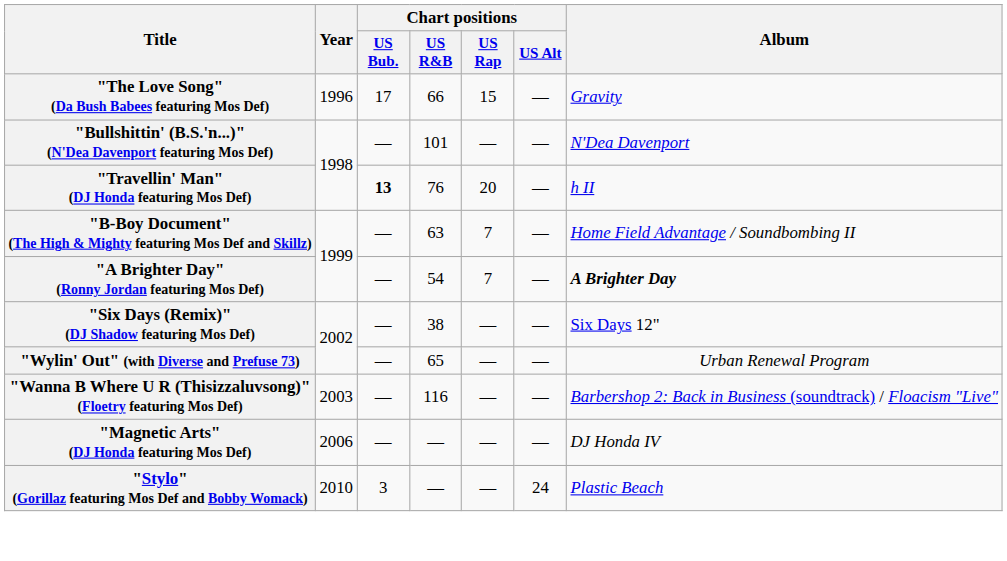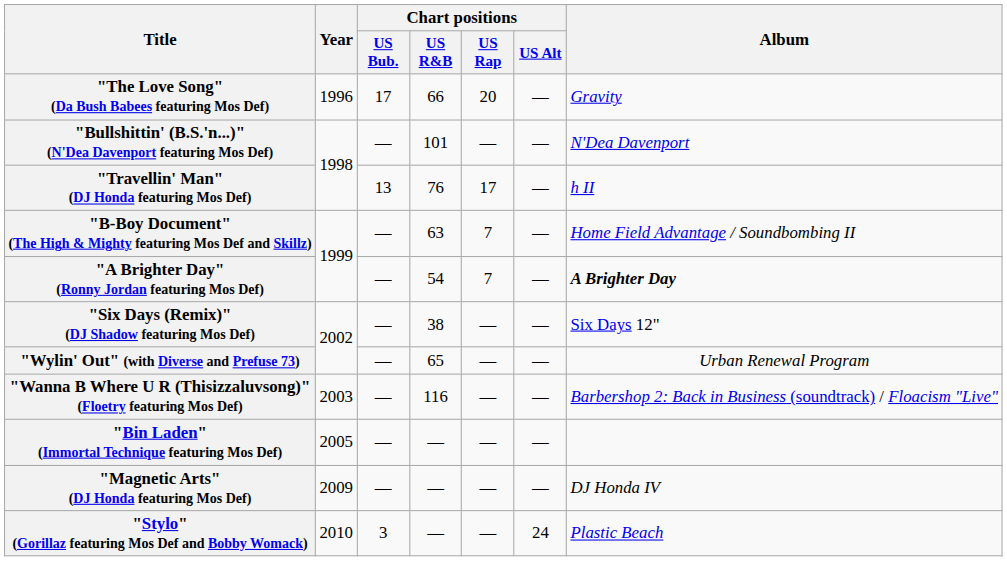 <table class="wikitable plainrowheaders" style="text-align:center">
 <tr>
 <th rowspan="2">Title</th>
 <th rowspan="2">Year</th>
 <th colspan="4">Chart positions</th>
 <th rowspan="2">Album</th>
 </tr>
 <tr>
 <th style="width:3em;font-size:90%;"><a href='#'>US<br>Bub.</a><br></th>
 <th style="width:3em;font-size:90%;"><a href='#'>US R&B</a><br></th>
 <th style="width:3em;font-size:90%;"><a href='#'>US Rap</a><br></th>
 <th style="width:3em;font-size:90%;"><a href='#'>US Alt</a><br></th>
 </tr>
 <tr>
 <th scope="row">"The Love Song"<br><small>(<a href='#'>Da Bush Babees</a> featuring Mos Def)</small></th>
 <td>1996</td>
 <td>17</td>
 <td>66</td>
-<td>15</td>
+<td>20</td>
 <td>—</td>
 <td align="left"><em><a href='#'>Gravity</a></em></td>
 </tr>
 <tr>
 <th scope="row">"Bullshittin' (B.S.'n...)"<br><small>(<a href='#'>N'Dea Davenport</a> featuring Mos Def)</small></th>
 <td rowspan="2">1998</td>
 <td>—</td>
 <td>101</td>
 <td>—</td>
 <td>—</td>
 <td align="left"><em><a href='#'>N'Dea Davenport</a></em></td>
 </tr>
 <tr>
 <th scope="row">"Travellin' Man"<br><small>(<a href='#'>DJ Honda</a> featuring Mos Def)</small></th>
-<td><strong>13</strong></td>
+<td>13</td>
 <td>76</td>
-<td>20</td>
+<td>17</td>
 <td>—</td>
 <td align="left"><a href='#'><em>h II</em></a></td>
 </tr>
 <tr>
 <th scope="row">"B-Boy Document"<br><small>(<a href='#'>The High & Mighty</a> featuring Mos Def and <a href='#'>Skillz</a>)</small></th>
 <td rowspan="2">1999</td>
 <td>—</td>
 <td>63</td>
 <td>7</td>
 <td>—</td>
 <td align="left"><em><a href='#'>Home Field Advantage</a> / Soundbombing II</em></td>
 </tr>
 <tr>
 <th scope="row">"A Brighter Day"<br><small>(<a href='#'>Ronny Jordan</a> featuring Mos Def)</small></th>
 <td>—</td>
 <td>54</td>
 <td>7</td>
 <td>—</td>
 <td align="left"><strong><em>A Brighter Day</em></strong></td>
 </tr>
 <tr>
 <th scope="row">"Six Days (Remix)"<br><small>(<a href='#'>DJ Shadow</a> featuring Mos Def)</small></th>
 <td rowspan="2">2002</td>
 <td>—</td>
 <td>38</td>
 <td>—</td>
 <td>—</td>
 <td align="left"><a href='#'>Six Days</a> 12"</td>
 </tr>
 <tr>
 <th>"Wylin' Out" <small>(with <a href='#'>Diverse</a> and <a href='#'>Prefuse 73</a>)</small></th>
 <td>—</td>
 <td>65</td>
 <td>—</td>
 <td>—</td>
 <td><em>Urban Renewal Program</em></td>
 </tr>
 <tr>
 <th scope="row">"Wanna B Where U R (Thisizzaluvsong)"<br><small>(<a href='#'>Floetry</a> featuring Mos Def)</small></th>
 <td>2003</td>
 <td>—</td>
 <td>116</td>
 <td>—</td>
 <td>—</td>
 <td align="left"><a href='#'><em>Barbershop 2: Back in Business</em> (soundtrack)</a> / <em><a href='#'>Floacism "Live"</a></em></td>
 </tr>
 <tr>
+<th scope="row">"<a href='#'>Bin Laden</a>"<br><small>(<a href='#'>Immortal Technique</a> featuring Mos Def)</small></th>
+<td>2005</td>
+<td>—</td>
+<td>—</td>
+<td>—</td>
+<td>—</td>
+<td></td>
+</tr>
+<tr>
 <th scope="row">"Magnetic Arts"<br><small>(<a href='#'>DJ Honda</a> featuring Mos Def)</small></th>
-<td>2006</td>
+<td>2009</td>
 <td>—</td>
 <td>—</td>
 <td>—</td>
 <td>—</td>
 <td align="left"><em>DJ Honda IV</em></td>
 </tr>
 <tr>
 <th scope="row">"<a href='#'>Stylo</a>"<br><small>(<a href='#'>Gorillaz</a> featuring Mos Def and <a href='#'>Bobby Womack</a>)</small></th>
 <td>2010</td>
 <td>3</td>
 <td>—</td>
 <td>—</td>
 <td>24</td>
 <td align="left"><em><a href='#'>Plastic Beach</a></em></td>
 </tr>
 </table>
